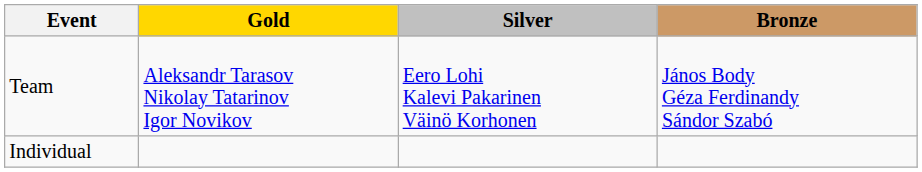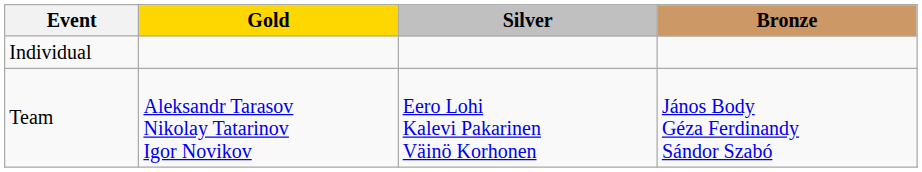 <table class="wikitable">
 <tr>
 <th width="100">Event</th>
 <th style="background-color:gold;" width="200"> Gold</th>
 <th style="background-color:silver;" width="200">Silver</th>
 <th style="background-color:#CC9966;" width="200"> Bronze</th>
 </tr>
 <tr>
+<td>Individual</td>
+<td></td>
+<td></td>
+<td></td>
+</tr>
+<tr>
 <td>Team</td>
 <td> <br> <a href='#'>Aleksandr Tarasov</a> <br> <a href='#'>Nikolay Tatarinov</a><br> <a href='#'>Igor Novikov</a></td>
 <td> <br><a href='#'>Eero Lohi</a><br> <a href='#'>Kalevi Pakarinen</a><br> <a href='#'>Väinö Korhonen</a></td>
 <td> <br><a href='#'>János Body</a><br> <a href='#'>Géza Ferdinandy</a><br> <a href='#'>Sándor Szabó</a></td>
 </tr>
-<tr>
-<td>Individual</td>
-<td></td>
-<td></td>
-<td></td>
-</tr>
 </table>
